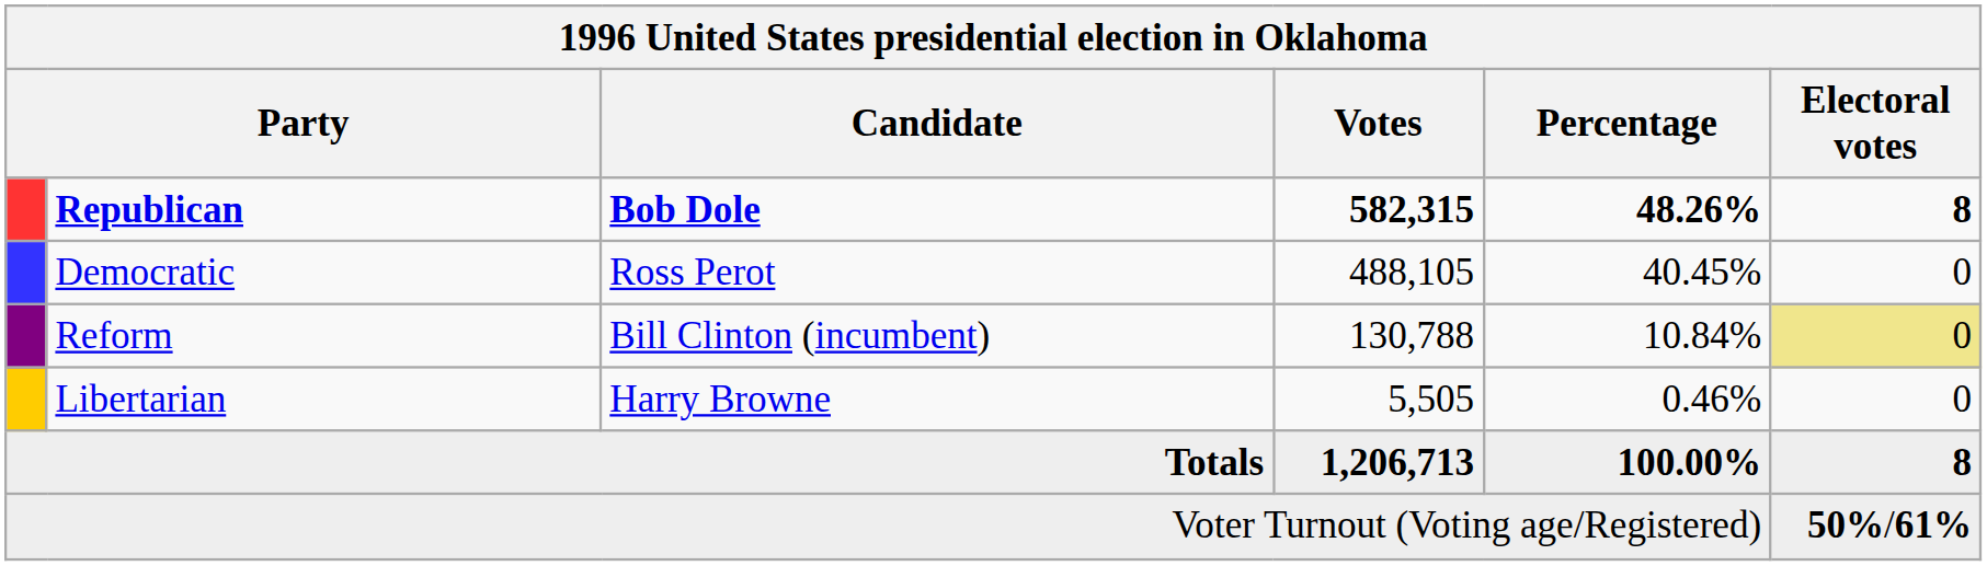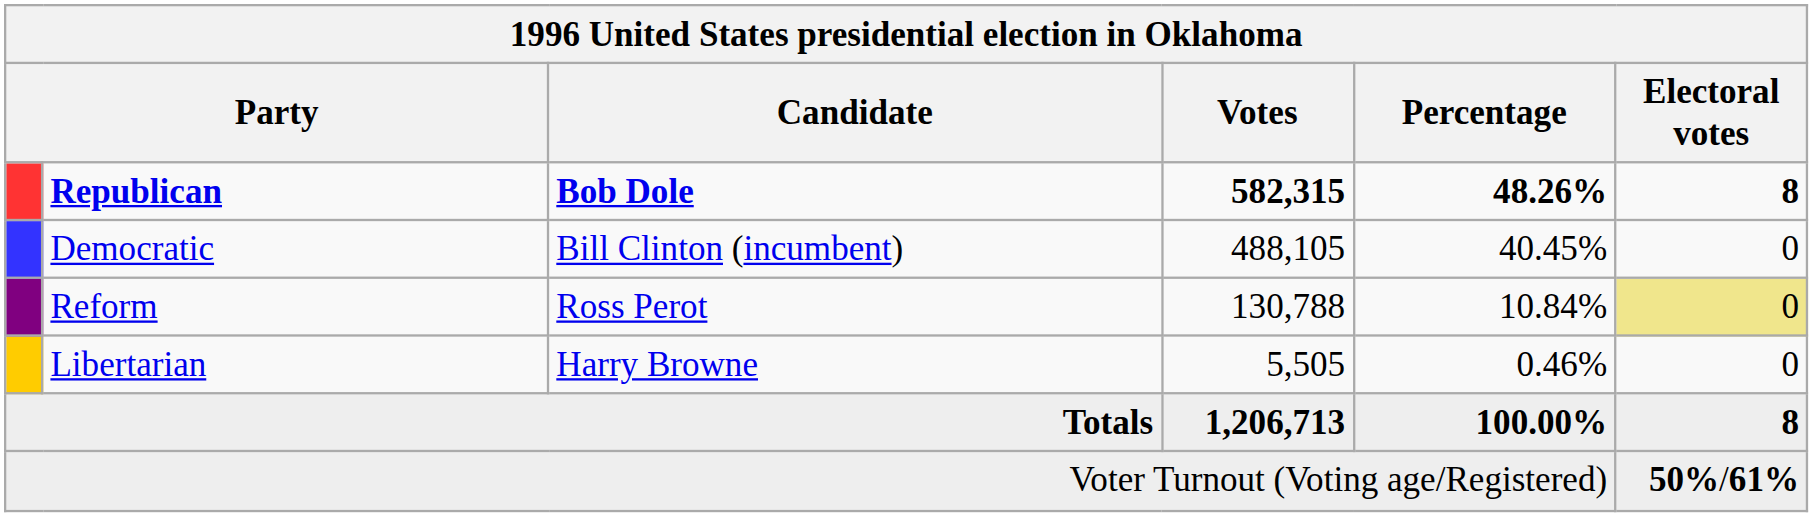 <table class="wikitable" style="font-size: 95%;">
 <tr>
 <th colspan="7">1996 United States presidential election in Oklahoma</th>
 </tr>
 <tr>
 <th colspan="2" style="width: 15em">Party</th>
 <th style="width: 17em">Candidate</th>
 <th style="width: 5em">Votes</th>
 <th style="width: 7em">Percentage</th>
 <th style="width: 5em">Electoral votes</th>
 </tr>
 <tr>
 <th style="background-color:#FF3333; width: 3px"></th>
 <td style="width: 130px"><strong><a href='#'>Republican</a></strong></td>
 <td><strong><a href='#'>Bob Dole</a></strong></td>
 <td align="right"><strong>582,315</strong></td>
 <td align="right"><strong>48.26%</strong></td>
 <td align="right"><strong>8</strong></td>
 </tr>
 <tr>
 <th style="background-color:#3333FF; width: 3px"></th>
 <td style="width: 130px"><a href='#'>Democratic</a></td>
-<td><a href='#'>Ross Perot</a></td>
+<td><a href='#'>Bill Clinton</a> (<a href='#'>incumbent</a>)</td>
 <td align="right">488,105</td>
 <td align="right">40.45%</td>
 <td align="right">0</td>
 </tr>
 <tr>
 <th style="background-color:#800080; width: 3px"></th>
 <td style="width: 130px"><a href='#'>Reform</a></td>
-<td><a href='#'>Bill Clinton</a> (<a href='#'>incumbent</a>)</td>
+<td><a href='#'>Ross Perot</a></td>
 <td align="right">130,788</td>
 <td align="right">10.84%</td>
 <td align="right" style="background: khaki;">0</td>
 </tr>
 <tr>
 <th style="background-color:#FFCC00; width: 3px"></th>
 <td style="width: 130px"><a href='#'>Libertarian</a></td>
 <td><a href='#'>Harry Browne</a></td>
 <td align="right">5,505</td>
 <td align="right">0.46%</td>
 <td align="right">0</td>
 </tr>
 <tr bgcolor="#EEEEEE">
 <td colspan="3" align="right"><strong>Totals</strong></td>
 <td align="right"><strong>1,206,713</strong></td>
 <td align="right"><strong>100.00%</strong></td>
 <td align="right"><strong>8</strong></td>
 </tr>
 <tr bgcolor="#EEEEEE">
 <td colspan="5" align="right">Voter Turnout (Voting age/Registered)</td>
 <td colspan="1" align="right"><strong>50%</strong>/<strong>61%</strong></td>
 </tr>
 </table>
